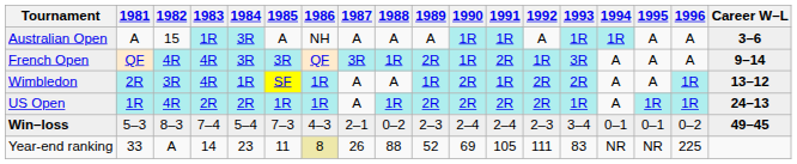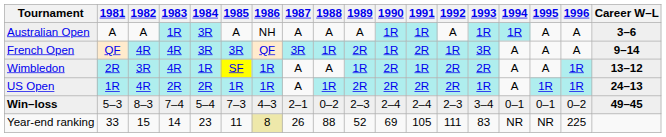 <table class="wikitable">
 <tr>
 <th>Tournament</th>
 <th><a href='#'>1981</a></th>
 <th><a href='#'>1982</a></th>
 <th><a href='#'>1983</a></th>
 <th><a href='#'>1984</a></th>
 <th><a href='#'>1985</a></th>
 <th><a href='#'>1986</a></th>
 <th><a href='#'>1987</a></th>
 <th><a href='#'>1988</a></th>
 <th><a href='#'>1989</a></th>
 <th><a href='#'>1990</a></th>
 <th><a href='#'>1991</a></th>
 <th><a href='#'>1992</a></th>
 <th><a href='#'>1993</a></th>
 <th><a href='#'>1994</a></th>
 <th><a href='#'>1995</a></th>
 <th><a href='#'>1996</a></th>
 <th>Career W–L</th>
 </tr>
 <tr>
 <td style="background:#EFEFEF;"><a href='#'>Australian Open</a></td>
 <td align="center">A</td>
-<td align="center">15</td>
+<td align="center">A</td>
 <td align="center" style="background:#afeeee;"><a href='#'>1R</a></td>
 <td align="center" style="background:#afeeee;"><a href='#'>3R</a></td>
 <td align="center">A</td>
 <td align="center">NH</td>
 <td align="center">A</td>
 <td align="center">A</td>
 <td align="center">A</td>
 <td align="center" style="background:#afeeee;"><a href='#'>1R</a></td>
 <td align="center" style="background:#afeeee;"><a href='#'>1R</a></td>
 <td align="center">A</td>
 <td align="center" style="background:#afeeee;"><a href='#'>1R</a></td>
 <td align="center" style="background:#afeeee;"><a href='#'>1R</a></td>
 <td align="center">A</td>
 <td align="center">A</td>
 <td align="center" style="background:#EFEFEF;"><strong>3–6</strong></td>
 </tr>
 <tr>
 <td style="background:#EFEFEF;"><a href='#'>French Open</a></td>
 <td align="center" style="background:#ffebcd;"><a href='#'>QF</a></td>
 <td align="center" style="background:#afeeee;"><a href='#'>4R</a></td>
 <td align="center" style="background:#afeeee;"><a href='#'>4R</a></td>
 <td align="center" style="background:#afeeee;"><a href='#'>3R</a></td>
 <td align="center" style="background:#afeeee;"><a href='#'>3R</a></td>
 <td align="center" style="background:#ffebcd;"><a href='#'>QF</a></td>
 <td align="center" style="background:#afeeee;"><a href='#'>3R</a></td>
 <td align="center" style="background:#afeeee;"><a href='#'>1R</a></td>
 <td align="center" style="background:#afeeee;"><a href='#'>2R</a></td>
 <td align="center" style="background:#afeeee;"><a href='#'>1R</a></td>
 <td align="center" style="background:#afeeee;"><a href='#'>2R</a></td>
 <td align="center" style="background:#afeeee;"><a href='#'>1R</a></td>
 <td align="center" style="background:#afeeee;"><a href='#'>3R</a></td>
 <td align="center">A</td>
 <td align="center">A</td>
 <td align="center">A</td>
 <td align="center" style="background:#EFEFEF;"><strong>9–14</strong></td>
 </tr>
 <tr>
 <td style="background:#EFEFEF;"><a href='#'>Wimbledon</a></td>
 <td align="center" style="background:#afeeee;"><a href='#'>2R</a></td>
 <td align="center" style="background:#afeeee;"><a href='#'>3R</a></td>
 <td align="center" style="background:#afeeee;"><a href='#'>4R</a></td>
 <td align="center" style="background:#afeeee;"><a href='#'>1R</a></td>
 <td align="center" style="background:yellow;"><a href='#'>SF</a></td>
 <td align="center" style="background:#afeeee;"><a href='#'>1R</a></td>
 <td align="center">A</td>
 <td align="center">A</td>
 <td align="center" style="background:#afeeee;"><a href='#'>1R</a></td>
 <td align="center" style="background:#afeeee;"><a href='#'>2R</a></td>
 <td align="center" style="background:#afeeee;"><a href='#'>1R</a></td>
 <td align="center" style="background:#afeeee;"><a href='#'>2R</a></td>
 <td align="center" style="background:#afeeee;"><a href='#'>2R</a></td>
 <td align="center">A</td>
 <td align="center">A</td>
 <td align="center" style="background:#afeeee;"><a href='#'>1R</a></td>
 <td align="center" style="background:#EFEFEF;"><strong>13–12</strong></td>
 </tr>
 <tr>
 <td style="background:#EFEFEF;"><a href='#'>US Open</a></td>
 <td align="center" style="background:#afeeee;"><a href='#'>1R</a></td>
 <td align="center" style="background:#afeeee;"><a href='#'>4R</a></td>
 <td align="center" style="background:#afeeee;"><a href='#'>2R</a></td>
 <td align="center" style="background:#afeeee;"><a href='#'>2R</a></td>
 <td align="center" style="background:#afeeee;"><a href='#'>1R</a></td>
 <td align="center" style="background:#afeeee;"><a href='#'>1R</a></td>
 <td align="center">A</td>
 <td align="center" style="background:#afeeee;"><a href='#'>1R</a></td>
 <td align="center" style="background:#afeeee;"><a href='#'>2R</a></td>
 <td align="center" style="background:#afeeee;"><a href='#'>2R</a></td>
 <td align="center" style="background:#afeeee;"><a href='#'>2R</a></td>
 <td align="center" style="background:#afeeee;"><a href='#'>2R</a></td>
 <td align="center" style="background:#afeeee;"><a href='#'>1R</a></td>
 <td align="center">A</td>
 <td align="center" style="background:#afeeee;"><a href='#'>1R</a></td>
 <td align="center" style="background:#afeeee;"><a href='#'>1R</a></td>
 <td align="center" style="background:#EFEFEF;"><strong>24–13</strong></td>
 </tr>
 <tr>
 <td style="background:#EFEFEF;"><strong>Win–loss</strong></td>
 <td align="center" style="background:#EFEFEF;">5–3</td>
 <td align="center" style="background:#EFEFEF;">8–3</td>
 <td align="center" style="background:#EFEFEF;">7–4</td>
 <td align="center" style="background:#EFEFEF;">5–4</td>
 <td align="center" style="background:#EFEFEF;">7–3</td>
 <td align="center" style="background:#EFEFEF;">4–3</td>
 <td align="center" style="background:#EFEFEF;">2–1</td>
 <td align="center" style="background:#EFEFEF;">0–2</td>
 <td align="center" style="background:#EFEFEF;">2–3</td>
 <td align="center" style="background:#EFEFEF;">2–4</td>
 <td align="center" style="background:#EFEFEF;">2–4</td>
 <td align="center" style="background:#EFEFEF;">2–3</td>
 <td align="center" style="background:#EFEFEF;">3–4</td>
 <td align="center" style="background:#EFEFEF;">0–1</td>
 <td align="center" style="background:#EFEFEF;">0–1</td>
 <td align="center" style="background:#EFEFEF;">0–2</td>
 <td align="center" style="background:#EFEFEF;"><strong>49–45</strong></td>
 </tr>
 <tr>
 <td align=left>Year-end ranking</td>
 <td align="center">33</td>
-<td align="center">A</td>
+<td align="center">15</td>
 <td align="center">14</td>
 <td align="center">23</td>
 <td align="center">11</td>
 <td align="center" bgcolor=EEE8AA>8</td>
 <td align="center">26</td>
 <td align="center">88</td>
 <td align="center">52</td>
 <td align="center">69</td>
 <td align="center">105</td>
 <td align="center">111</td>
 <td align="center">83</td>
 <td align="center">NR</td>
 <td align="center">NR</td>
 <td align="center">225</td>
 </tr>
 </table>
